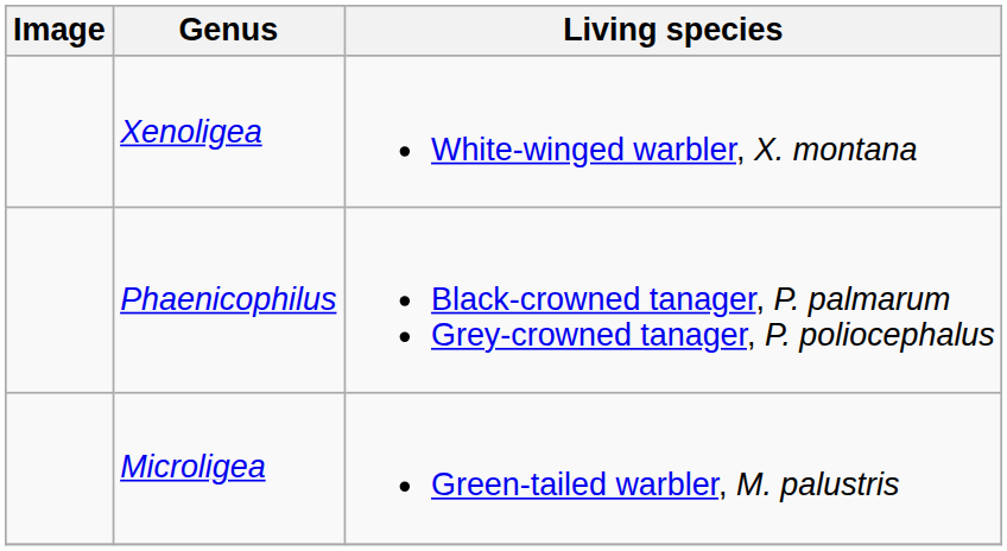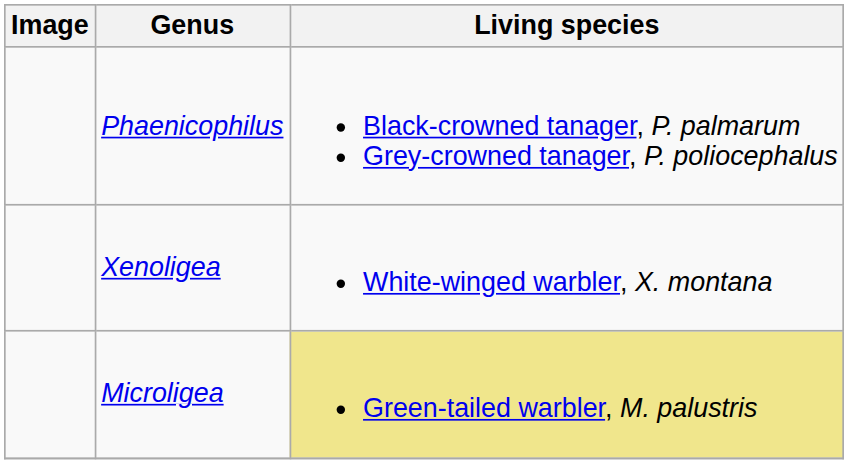 <table class="wikitable">
 <tr>
 <th>Image</th>
 <th>Genus</th>
 <th>Living species</th>
 </tr>
 <tr>
 <td></td>
+<td><em><a href='#'>Phaenicophilus</a></em> </td>
+<td><br><ul><li><a href='#'>Black-crowned tanager</a>, <em>P. palmarum</em></li><li><a href='#'>Grey-crowned tanager</a>, <em>P. poliocephalus</em></li></ul></td>
+</tr>
+<tr>
+<td></td>
 <td><em><a href='#'>Xenoligea</a></em> </td>
 <td><br><ul><li><a href='#'>White-winged warbler</a>, <em>X. montana</em></li></ul></td>
 </tr>
 <tr>
 <td></td>
-<td><em><a href='#'>Phaenicophilus</a></em> </td>
-<td><br><ul><li><a href='#'>Black-crowned tanager</a>, <em>P. palmarum</em></li><li><a href='#'>Grey-crowned tanager</a>, <em>P. poliocephalus</em></li></ul></td>
-</tr>
-<tr>
-<td></td>
 <td><em><a href='#'>Microligea</a></em> </td>
-<td><br><ul><li><a href='#'>Green-tailed warbler</a>, <em>M. palustris</em></li></ul></td>
+<td style="background: khaki;"><br><ul><li><a href='#'>Green-tailed warbler</a>, <em>M. palustris</em></li></ul></td>
 </tr>
 <tr>
 </tr>
 </table>
